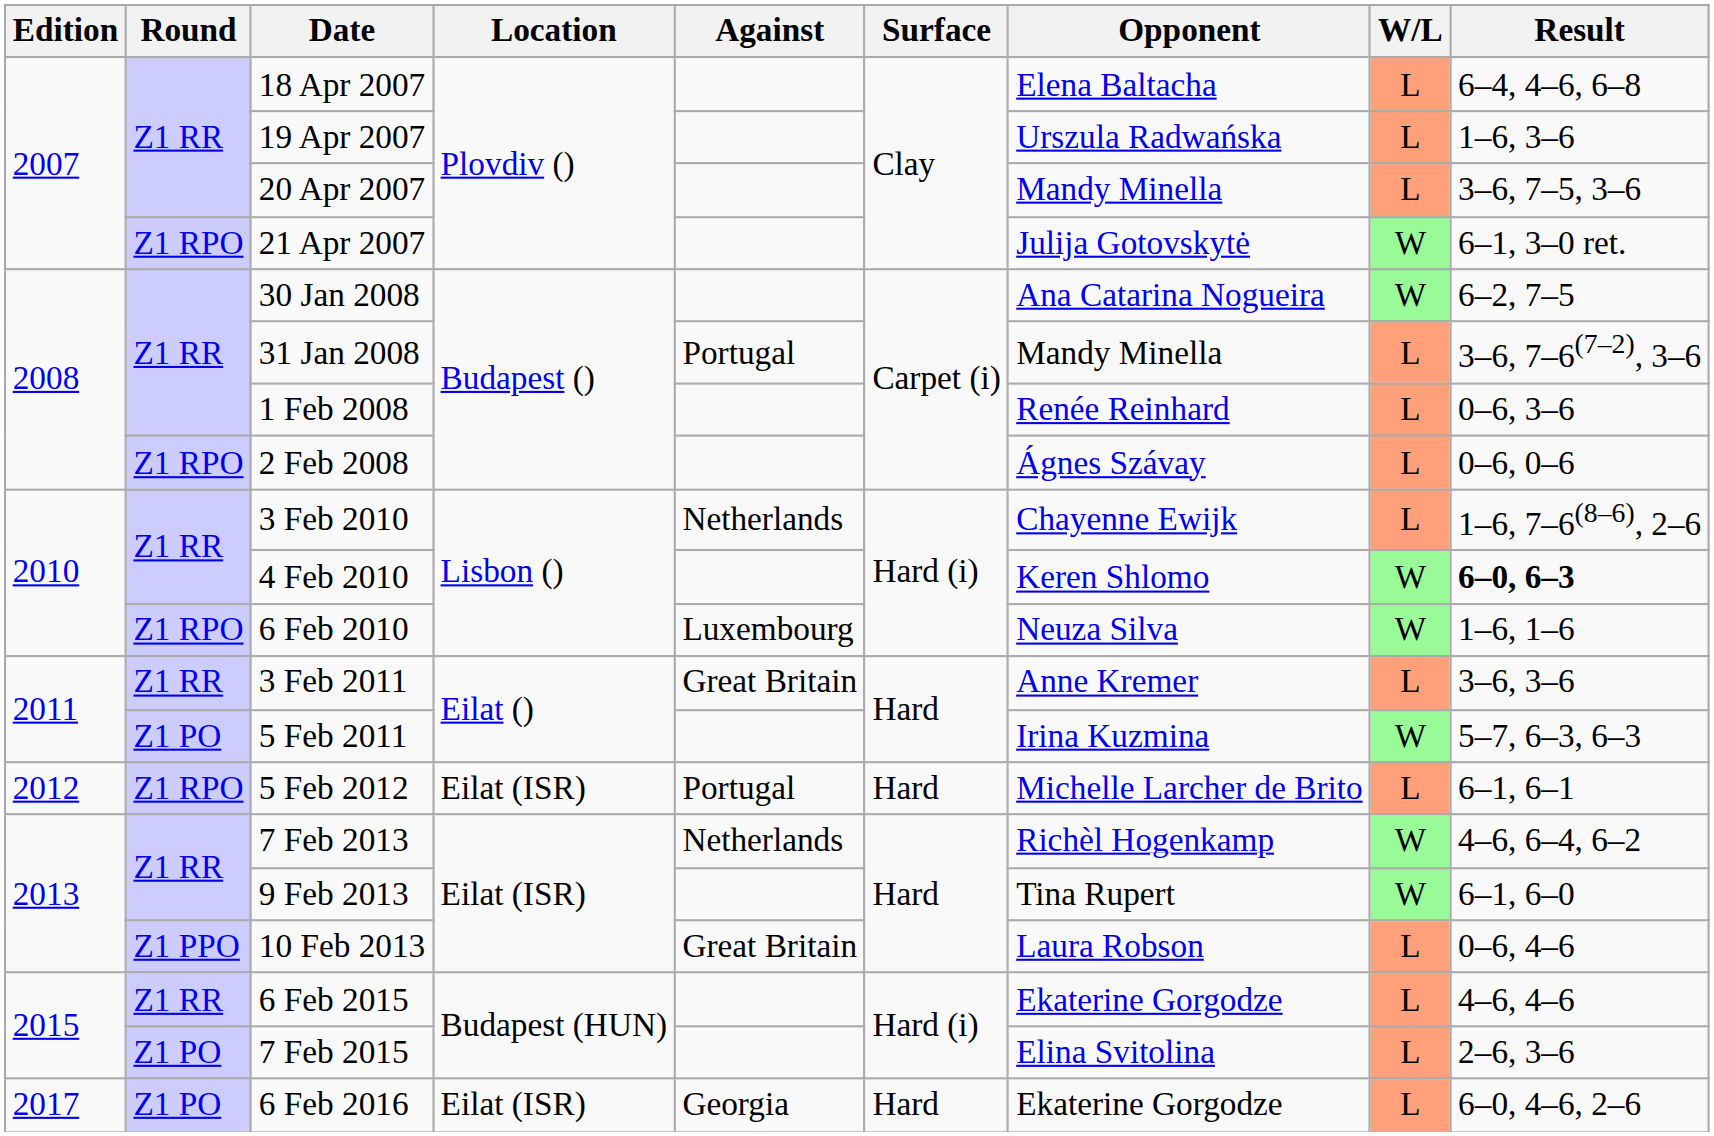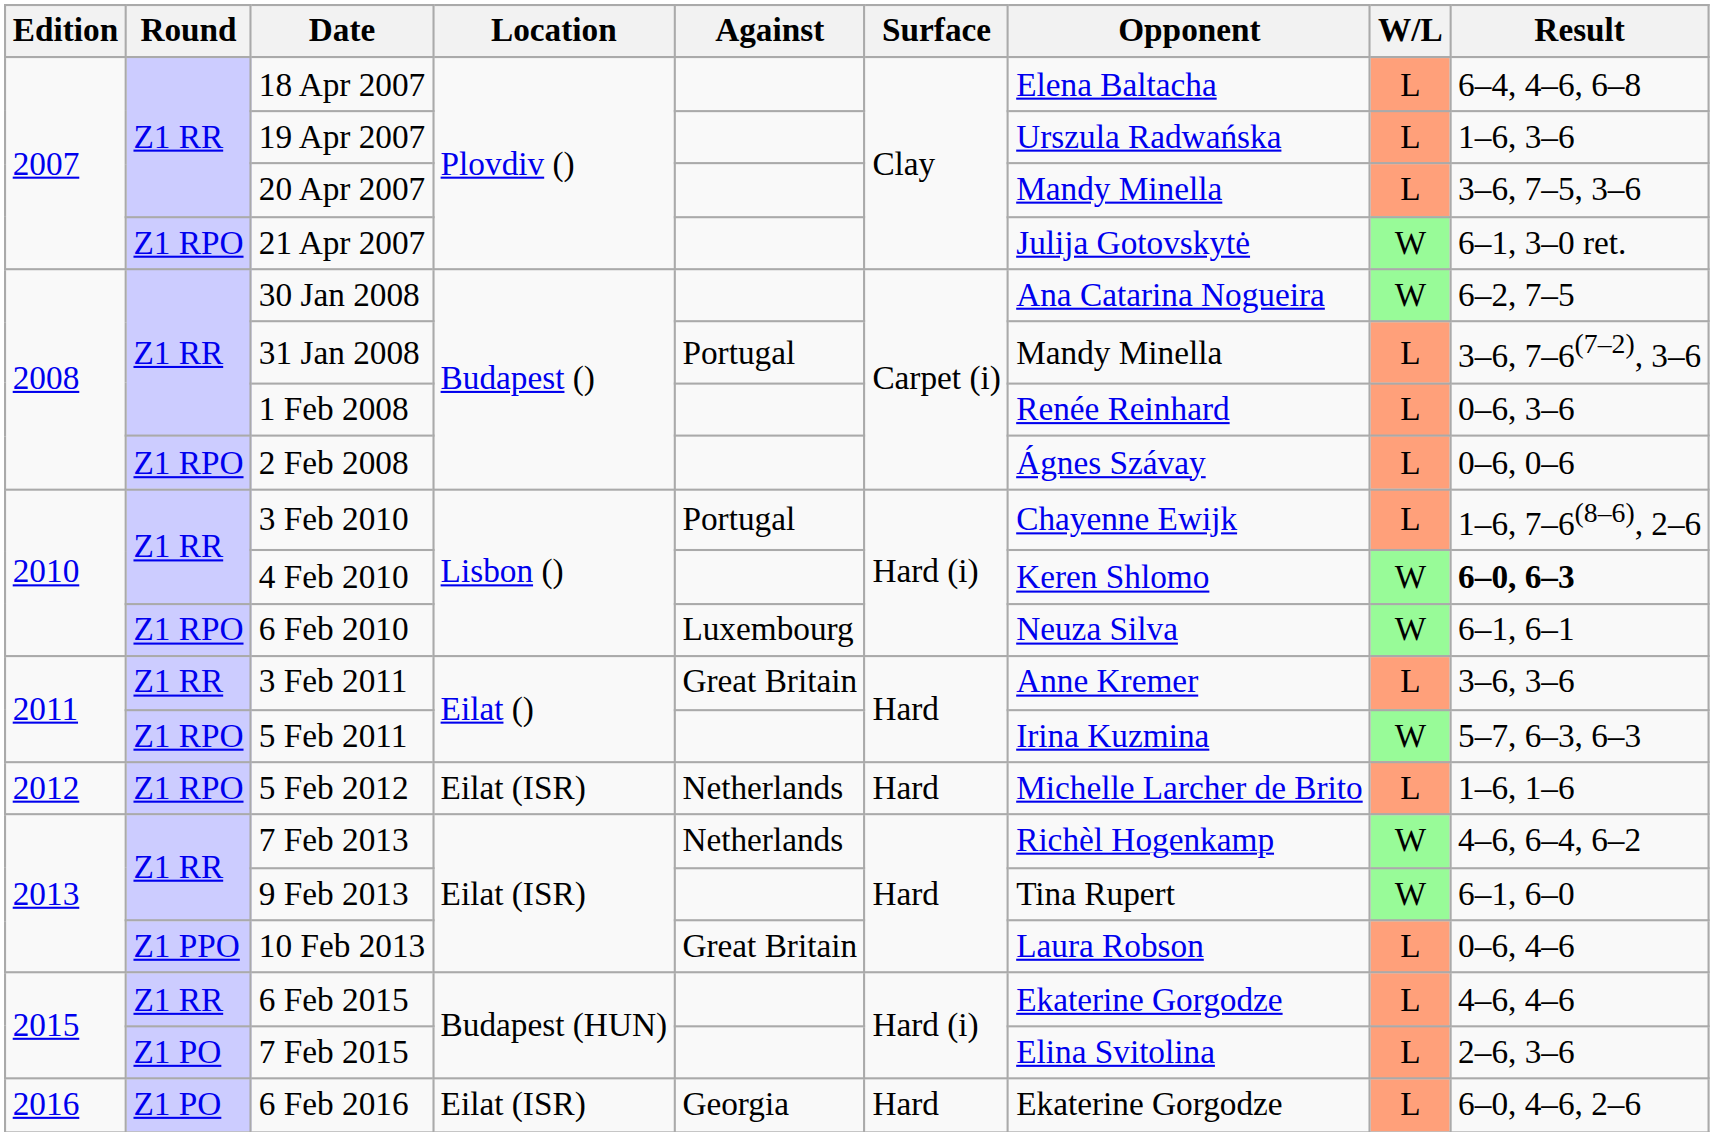 <table class="wikitable">
 <tr>
 <th>Edition</th>
 <th>Round</th>
 <th>Date</th>
 <th>Location</th>
 <th>Against</th>
 <th>Surface</th>
 <th>Opponent</th>
 <th>W/L</th>
 <th>Result</th>
 </tr>
 <tr>
 <td rowspan="4"><a href='#'>2007</a></td>
 <td bgcolor=#ccf rowspan="3"><a href='#'>Z1 RR</a></td>
 <td>18 Apr 2007</td>
 <td rowspan="4"><a href='#'>Plovdiv</a> ()</td>
 <td></td>
 <td rowspan="4">Clay</td>
 <td><a href='#'>Elena Baltacha</a></td>
 <td bgcolor=#FFA07A align=center>L</td>
 <td>6–4, 4–6, 6–8</td>
 </tr>
 <tr>
 <td>19 Apr 2007</td>
 <td></td>
 <td><a href='#'>Urszula Radwańska</a></td>
 <td bgcolor=#FFA07A align=center>L</td>
 <td>1–6, 3–6</td>
 </tr>
 <tr>
 <td>20 Apr 2007</td>
 <td></td>
 <td><a href='#'>Mandy Minella</a></td>
 <td bgcolor=#FFA07A align=center>L</td>
 <td>3–6, 7–5, 3–6</td>
 </tr>
 <tr>
 <td bgcolor=#ccf><a href='#'>Z1 RPO</a></td>
 <td>21 Apr 2007</td>
 <td></td>
 <td><a href='#'>Julija Gotovskytė</a></td>
 <td bgcolor=#98FB98 align=center>W</td>
 <td>6–1, 3–0 ret.</td>
 </tr>
 <tr>
 <td rowspan="4"><a href='#'>2008</a></td>
 <td bgcolor=#ccf rowspan="3"><a href='#'>Z1 RR</a></td>
 <td>30 Jan 2008</td>
 <td rowspan="4"><a href='#'>Budapest</a> ()</td>
 <td></td>
 <td rowspan="4">Carpet (i)</td>
 <td><a href='#'>Ana Catarina Nogueira</a></td>
 <td bgcolor=#98FB98 align=center>W</td>
 <td>6–2, 7–5</td>
 </tr>
 <tr>
 <td>31 Jan 2008</td>
 <td> Portugal</td>
 <td>Mandy Minella</td>
 <td bgcolor=#FFA07A align=center>L</td>
 <td>3–6, 7–6<sup>(7–2)</sup>, 3–6</td>
 </tr>
 <tr>
 <td>1 Feb 2008</td>
 <td></td>
 <td><a href='#'>Renée Reinhard</a></td>
 <td bgcolor=#FFA07A align=center>L</td>
 <td>0–6, 3–6</td>
 </tr>
 <tr>
 <td bgcolor=#ccf><a href='#'>Z1 RPO</a></td>
 <td>2 Feb 2008</td>
 <td></td>
 <td><a href='#'>Ágnes Szávay</a></td>
 <td bgcolor=#FFA07A align=center>L</td>
 <td>0–6, 0–6</td>
 </tr>
 <tr>
 <td rowspan="3"><a href='#'>2010</a></td>
 <td bgcolor=#ccf rowspan="2"><a href='#'>Z1 RR</a></td>
 <td>3 Feb 2010</td>
 <td rowspan="3"><a href='#'>Lisbon</a> ()</td>
-<td> Netherlands</td>
+<td> Portugal</td>
 <td rowspan="3">Hard (i)</td>
 <td><a href='#'>Chayenne Ewijk</a></td>
 <td bgcolor=#FFA07A align=center>L</td>
 <td>1–6, 7–6<sup>(8–6)</sup>, 2–6</td>
 </tr>
 <tr>
 <td>4 Feb 2010</td>
 <td></td>
 <td><a href='#'>Keren Shlomo</a></td>
 <td bgcolor=#98FB98 align=center>W</td>
 <td><strong>6–0, 6–3</strong></td>
 </tr>
 <tr>
 <td bgcolor=#ccf><a href='#'>Z1 RPO</a></td>
 <td>6 Feb 2010</td>
 <td> Luxembourg</td>
 <td><a href='#'>Neuza Silva</a></td>
 <td bgcolor=#98FB98 align=center>W</td>
-<td>1–6, 1–6</td>
+<td>6–1, 6–1</td>
 </tr>
 <tr>
 <td rowspan="2"><a href='#'>2011</a></td>
 <td bgcolor=#ccf><a href='#'>Z1 RR</a></td>
 <td>3 Feb 2011</td>
 <td rowspan="2"><a href='#'>Eilat</a> ()</td>
 <td> Great Britain</td>
 <td rowspan="2">Hard</td>
 <td><a href='#'>Anne Kremer</a></td>
 <td bgcolor=#FFA07A align=center>L</td>
 <td>3–6, 3–6</td>
 </tr>
 <tr>
-<td bgcolor=#ccf><a href='#'>Z1 PO</a></td>
+<td bgcolor=#ccf><a href='#'>Z1 RPO</a></td>
 <td>5 Feb 2011</td>
 <td></td>
 <td><a href='#'>Irina Kuzmina</a></td>
 <td bgcolor=#98FB98 align=center>W</td>
 <td>5–7, 6–3, 6–3</td>
 </tr>
 <tr>
 <td><a href='#'>2012</a></td>
 <td bgcolor=#ccf><a href='#'>Z1 RPO</a></td>
 <td>5 Feb 2012</td>
 <td>Eilat (ISR)</td>
-<td> Portugal</td>
+<td> Netherlands</td>
 <td>Hard</td>
 <td><a href='#'>Michelle Larcher de Brito</a></td>
 <td bgcolor=#FFA07A align=center>L</td>
-<td>6–1, 6–1</td>
+<td>1–6, 1–6</td>
 </tr>
 <tr>
 <td rowspan="3"><a href='#'>2013</a></td>
 <td bgcolor=#ccf rowspan="2"><a href='#'>Z1 RR</a></td>
 <td>7 Feb 2013</td>
 <td rowspan="3">Eilat (ISR)</td>
 <td> Netherlands</td>
 <td rowspan="3">Hard</td>
 <td><a href='#'>Richèl Hogenkamp</a></td>
 <td bgcolor=#98FB98 align=center>W</td>
 <td>4–6, 6–4, 6–2</td>
 </tr>
 <tr>
 <td>9 Feb 2013</td>
 <td></td>
 <td>Tina Rupert</td>
 <td bgcolor=#98FB98 align=center>W</td>
 <td>6–1, 6–0</td>
 </tr>
 <tr>
 <td bgcolor=#ccf><a href='#'>Z1 PPO</a></td>
 <td>10 Feb 2013</td>
 <td> Great Britain</td>
 <td><a href='#'>Laura Robson</a></td>
 <td bgcolor=#FFA07A align=center>L</td>
 <td>0–6, 4–6</td>
 </tr>
 <tr>
 <td rowspan="2"><a href='#'>2015</a></td>
 <td bgcolor=#ccf><a href='#'>Z1 RR</a></td>
 <td>6 Feb 2015</td>
 <td rowspan="2">Budapest (HUN)</td>
 <td></td>
 <td rowspan="2">Hard (i)</td>
 <td><a href='#'>Ekaterine Gorgodze</a></td>
 <td bgcolor=#FFA07A align=center>L</td>
 <td>4–6, 4–6</td>
 </tr>
 <tr>
 <td bgcolor=#ccf><a href='#'>Z1 PO</a></td>
 <td>7 Feb 2015</td>
 <td></td>
 <td><a href='#'>Elina Svitolina</a></td>
 <td bgcolor=#FFA07A align=center>L</td>
 <td>2–6, 3–6</td>
 </tr>
 <tr>
-<td><a href='#'>2017</a></td>
+<td><a href='#'>2016</a></td>
 <td bgcolor=#ccf><a href='#'>Z1 PO</a></td>
 <td>6 Feb 2016</td>
 <td>Eilat (ISR)</td>
 <td> Georgia</td>
 <td>Hard</td>
 <td>Ekaterine Gorgodze</td>
 <td bgcolor=#FFA07A align=center>L</td>
 <td>6–0, 4–6, 2–6</td>
 </tr>
 </table>
